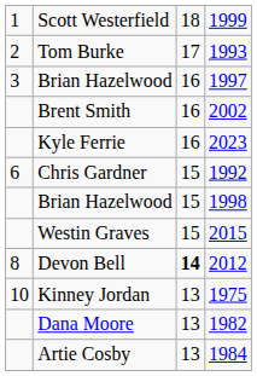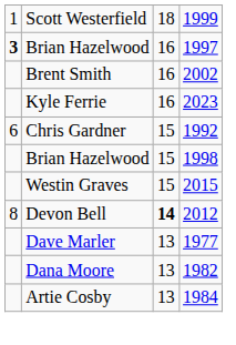 <table class="wikitable">
 <tr>
 </tr>
 <tr>
 <td>1</td>
 <td>Scott Westerfield</td>
 <td>18</td>
 <td><a href='#'>1999</a></td>
 </tr>
 <tr>
-<td>2</td>
-<td>Tom Burke</td>
-<td>17</td>
-<td><a href='#'>1993</a></td>
-</tr>
-<tr>
-<td>3</td>
+<td><strong>3</strong></td>
 <td>Brian Hazelwood</td>
 <td>16</td>
 <td><a href='#'>1997</a></td>
 </tr>
 <tr>
 <td></td>
 <td>Brent Smith</td>
 <td>16</td>
 <td><a href='#'>2002</a></td>
 </tr>
 <tr>
 <td></td>
 <td>Kyle Ferrie</td>
 <td>16</td>
 <td><a href='#'>2023</a></td>
 </tr>
 <tr>
 <td>6</td>
 <td>Chris Gardner</td>
 <td>15</td>
 <td><a href='#'>1992</a></td>
 </tr>
 <tr>
 <td></td>
 <td>Brian Hazelwood</td>
 <td>15</td>
 <td><a href='#'>1998</a></td>
 </tr>
 <tr>
 <td></td>
 <td>Westin Graves</td>
 <td>15</td>
 <td><a href='#'>2015</a></td>
 </tr>
 <tr>
 <td>8</td>
 <td>Devon Bell</td>
 <td><strong>14</strong></td>
 <td><a href='#'>2012</a></td>
 </tr>
 <tr>
-<td>10</td>
-<td>Kinney Jordan</td>
+<td></td>
+<td><a href='#'>Dave Marler</a></td>
 <td>13</td>
-<td><a href='#'>1975</a></td>
+<td><a href='#'>1977</a></td>
 </tr>
 <tr>
 <td></td>
 <td><a href='#'>Dana Moore</a></td>
 <td>13</td>
 <td><a href='#'>1982</a></td>
 </tr>
 <tr>
 <td></td>
 <td>Artie Cosby</td>
 <td>13</td>
 <td><a href='#'>1984</a></td>
 </tr>
 </table>
